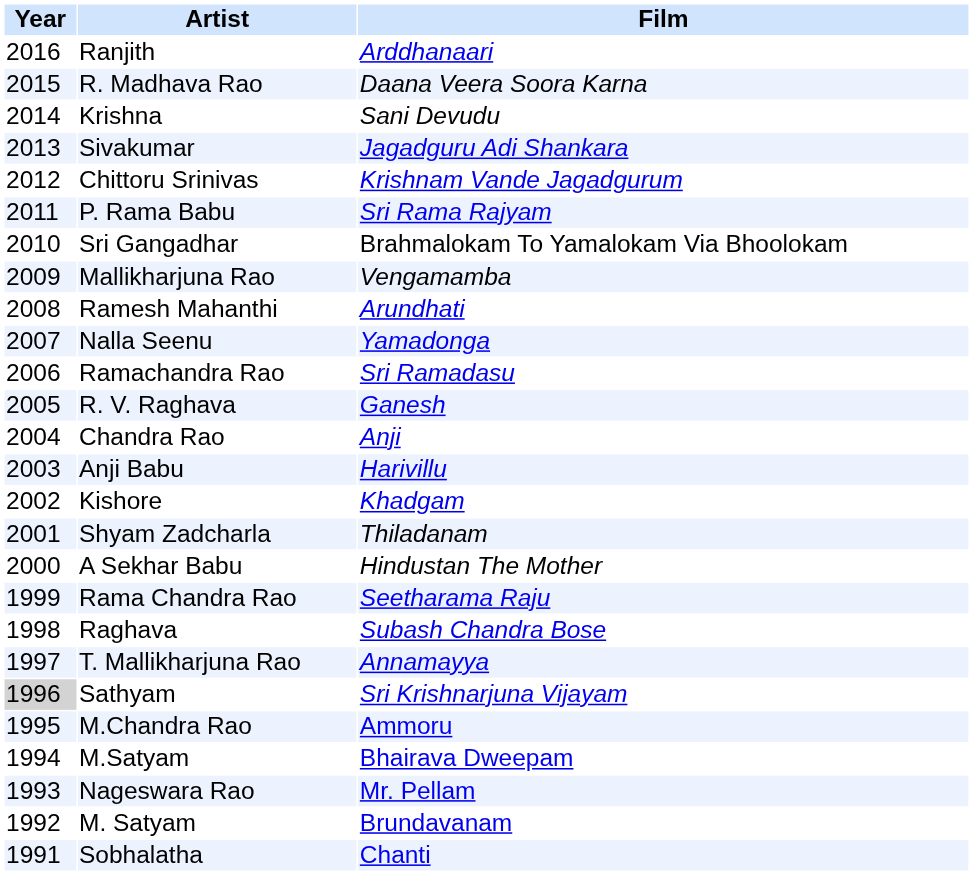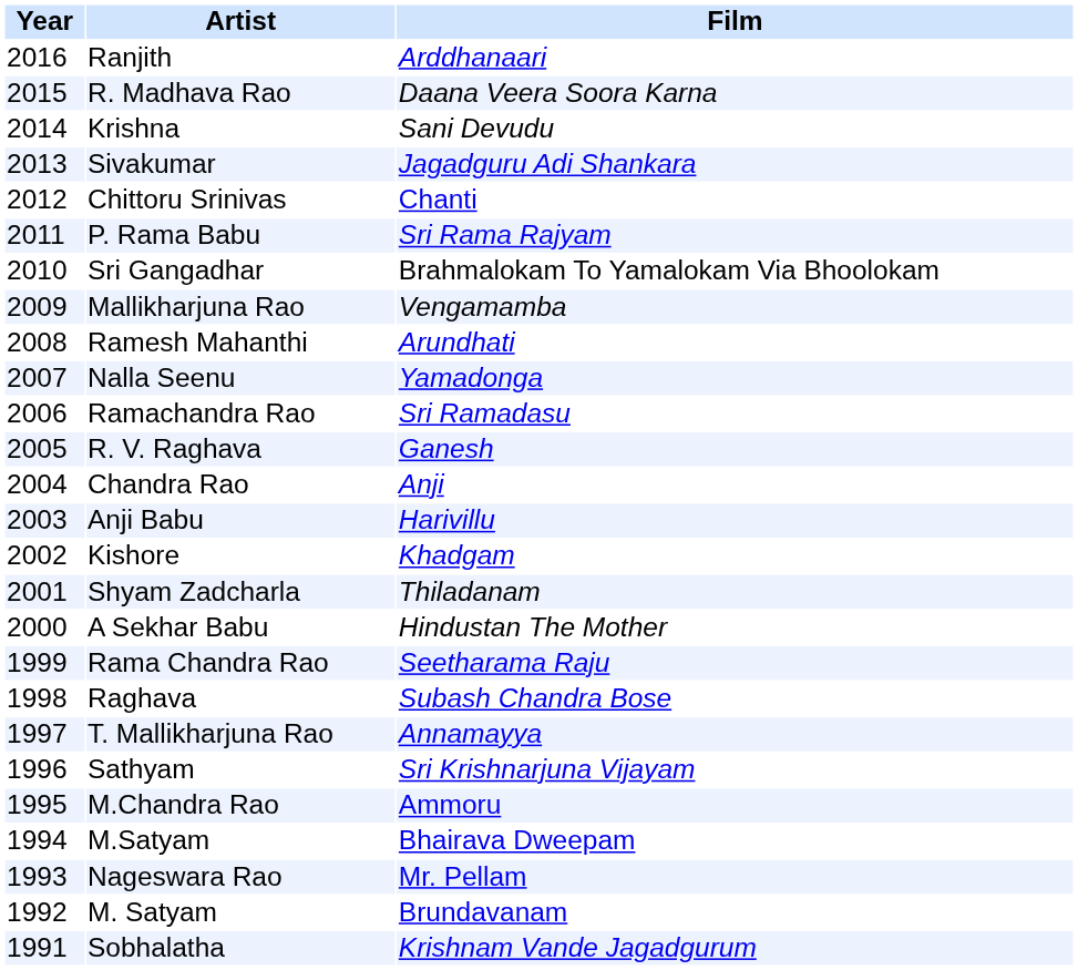 <table cellspacing="1" cellpadding="1" border="0" width="50%">
 <tr bgcolor="#d1e4fd">
 <th>Year</th>
 <th>Artist</th>
 <th>Film</th>
 </tr>
 <tr>
 <td>2016</td>
 <td>Ranjith</td>
 <td><em><a href='#'>Arddhanaari</a></em></td>
 </tr>
 <tr style="background:#edf3fe;">
 <td>2015</td>
 <td>R. Madhava Rao</td>
 <td><em>Daana  Veera Soora Karna</em></td>
 </tr>
 <tr>
 <td>2014</td>
 <td>Krishna</td>
 <td><em>Sani Devudu</em></td>
 </tr>
 <tr style="background:#edf3fe;">
 <td>2013</td>
 <td>Sivakumar</td>
 <td><em><a href='#'>Jagadguru Adi Shankara</a></em></td>
 </tr>
 <tr>
 <td>2012</td>
 <td>Chittoru Srinivas</td>
-<td><em><a href='#'>Krishnam Vande Jagadgurum</a></em></td>
+<td><a href='#'>Chanti</a></td>
 </tr>
 <tr bgcolor="#edf3fe">
 <td>2011</td>
 <td>P. Rama Babu</td>
 <td><em><a href='#'>Sri Rama Rajyam</a></em></td>
 </tr>
 <tr>
 <td>2010</td>
 <td>Sri Gangadhar</td>
 <td>Brahmalokam To Yamalokam Via Bhoolokam</td>
 </tr>
 <tr bgcolor="#edf3fe">
 <td>2009</td>
 <td>Mallikharjuna Rao</td>
 <td><em>Vengamamba</em></td>
 </tr>
 <tr>
 <td>2008</td>
 <td>Ramesh Mahanthi</td>
 <td><em><a href='#'>Arundhati</a></em></td>
 </tr>
 <tr bgcolor="#edf3fe">
 <td>2007</td>
 <td>Nalla Seenu</td>
 <td><em><a href='#'>Yamadonga</a></em></td>
 </tr>
 <tr>
 <td>2006</td>
 <td Ramachandra Rao (makeup artist)>Ramachandra Rao</td>
 <td><em><a href='#'>Sri Ramadasu</a></em></td>
 </tr>
 <tr bgcolor="#edf3fe">
 <td>2005</td>
 <td>R. V. Raghava</td>
 <td><em><a href='#'>Ganesh</a></em></td>
 </tr>
 <tr>
 <td>2004</td>
 <td>Chandra Rao</td>
 <td><em><a href='#'>Anji</a></em></td>
 </tr>
 <tr bgcolor="#edf3fe">
 <td>2003</td>
 <td>Anji Babu</td>
 <td><em><a href='#'>Harivillu</a></em></td>
 </tr>
 <tr>
 <td>2002</td>
 <td>Kishore</td>
 <td><em><a href='#'>Khadgam</a></em></td>
 </tr>
 <tr bgcolor="#edf3fe">
 <td>2001</td>
 <td>Shyam Zadcharla</td>
 <td><em>Thiladanam</em></td>
 </tr>
 <tr>
 <td>2000</td>
 <td>A Sekhar Babu</td>
 <td><em>Hindustan The Mother</em></td>
 </tr>
 <tr bgcolor="#edf3fe">
 <td>1999</td>
 <td>Rama Chandra Rao</td>
 <td><em><a href='#'>Seetharama Raju</a></em></td>
 </tr>
 <tr>
 <td>1998</td>
 <td>Raghava</td>
 <td><em><a href='#'>Subash Chandra Bose</a></em></td>
 </tr>
 <tr bgcolor="#edf3fe">
 <td>1997</td>
 <td>T. Mallikharjuna Rao</td>
 <td><em><a href='#'>Annamayya</a></em></td>
 </tr>
 <tr>
-<td style="background: lightgrey;">1996</td>
+<td>1996</td>
 <td>Sathyam</td>
 <td><em><a href='#'>Sri Krishnarjuna Vijayam</a></em></td>
 </tr>
 <tr bgcolor="#edf3fe">
 <td>1995</td>
 <td>M.Chandra Rao</td>
 <td><a href='#'>Ammoru</a></td>
 </tr>
 <tr>
 <td>1994</td>
 <td>M.Satyam</td>
 <td><a href='#'>Bhairava Dweepam</a></td>
 </tr>
 <tr bgcolor="#edf3fe">
 <td>1993</td>
 <td>Nageswara Rao</td>
 <td><a href='#'>Mr. Pellam</a></td>
 </tr>
 <tr>
 <td>1992</td>
 <td>M. Satyam</td>
 <td><a href='#'>Brundavanam</a></td>
 </tr>
 <tr bgcolor="#edf3fe">
 <td>1991</td>
 <td>Sobhalatha</td>
-<td><a href='#'>Chanti</a></td>
+<td><em><a href='#'>Krishnam Vande Jagadgurum</a></em></td>
 </tr>
 <tr>
 </tr>
 </table>
